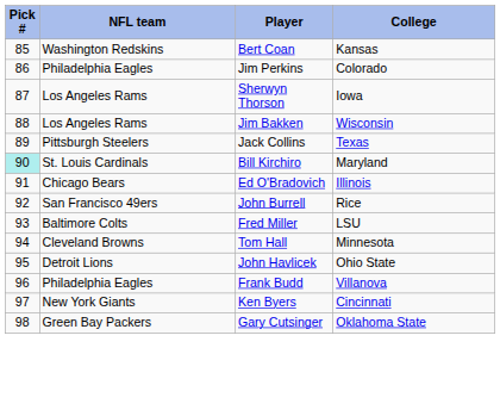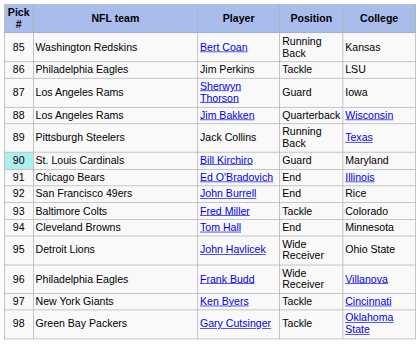 <table class="wikitable sortable sortable" style="width: 100%">
 <tr>
 <th style="background:#a8bdec; width:7%;">Pick #</th>
 <th style="width:40%; background:#a8bdec;">NFL team</th>
 <th style="width:20%; background:#a8bdec;">Player</th>
+<th style="width:13%; background:#a8bdec;">Position</th>
 <th style="background:#A8BDEC;">College</th>
 </tr>
 <tr>
 <td align=center>85</td>
 <td>Washington Redskins</td>
 <td><a href='#'>Bert Coan</a>  </td>
+<td>Running Back</td>
 <td>Kansas</td>
 </tr>
 <tr>
 <td align=center>86</td>
 <td>Philadelphia Eagles</td>
 <td>Jim Perkins</td>
-<td>Colorado</td>
+<td>Tackle</td>
+<td>LSU</td>
 </tr>
 <tr>
 <td align=center>87</td>
 <td>Los Angeles Rams</td>
 <td><a href='#'>Sherwyn Thorson</a></td>
+<td>Guard</td>
 <td>Iowa</td>
 </tr>
 <tr>
 <td align=center>88</td>
 <td>Los Angeles Rams</td>
 <td><a href='#'>Jim Bakken</a></td>
+<td>Quarterback</td>
 <td><a href='#'>Wisconsin</a></td>
 </tr>
 <tr>
 <td align=center>89</td>
 <td>Pittsburgh Steelers</td>
 <td>Jack Collins</td>
+<td>Running Back</td>
 <td><a href='#'>Texas</a></td>
 </tr>
 <tr>
 <td align=center style="background: paleturquoise;">90</td>
 <td>St. Louis Cardinals</td>
 <td><a href='#'>Bill Kirchiro</a></td>
+<td>Guard</td>
 <td>Maryland</td>
 </tr>
 <tr>
 <td align=center>91</td>
 <td>Chicago Bears</td>
 <td><a href='#'>Ed O'Bradovich</a></td>
+<td>End</td>
 <td><a href='#'>Illinois</a></td>
 </tr>
 <tr>
 <td align=center>92</td>
 <td>San Francisco 49ers</td>
 <td><a href='#'>John Burrell</a></td>
+<td>End</td>
 <td>Rice</td>
 </tr>
 <tr>
 <td align=center>93</td>
 <td>Baltimore Colts</td>
 <td><a href='#'>Fred Miller</a></td>
-<td>LSU</td>
+<td>Tackle</td>
+<td>Colorado</td>
 </tr>
 <tr>
 <td align=center>94</td>
 <td>Cleveland Browns</td>
 <td><a href='#'>Tom Hall</a></td>
+<td>End</td>
 <td>Minnesota</td>
 </tr>
 <tr>
 <td align=center>95</td>
 <td>Detroit Lions</td>
 <td><a href='#'>John Havlicek</a></td>
+<td>Wide Receiver</td>
 <td>Ohio State</td>
 </tr>
 <tr>
 <td align=center>96</td>
 <td>Philadelphia Eagles</td>
 <td><a href='#'>Frank Budd</a></td>
+<td>Wide Receiver</td>
 <td><a href='#'>Villanova</a></td>
 </tr>
 <tr>
 <td align=center>97</td>
 <td>New York Giants</td>
 <td><a href='#'>Ken Byers</a></td>
+<td>Tackle</td>
 <td><a href='#'>Cincinnati</a></td>
 </tr>
 <tr>
 <td align=center>98</td>
 <td>Green Bay Packers</td>
 <td><a href='#'>Gary Cutsinger</a></td>
+<td>Tackle</td>
 <td><a href='#'>Oklahoma State</a></td>
 </tr>
 </table>
